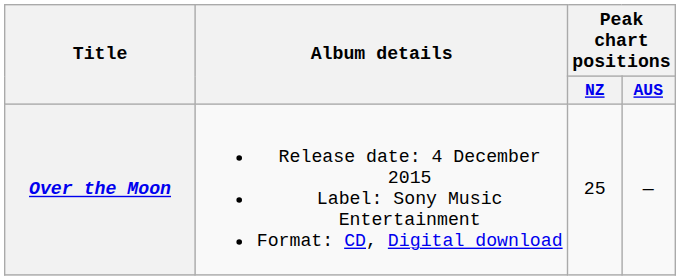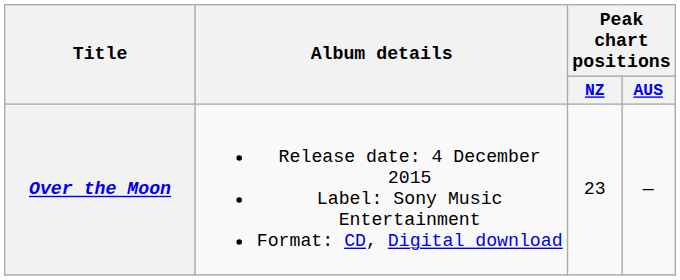 <table class="wikitable plainrowheaders" style="text-align:center;">
 <tr>
 <th scope="col" rowspan="2" style="width:10em;">Title</th>
 <th scope="col" rowspan="2" style="width:20em;">Album details</th>
 <th scope="col" colspan="2">Peak chart positions</th>
 </tr>
 <tr>
 <th scope="col" style="width:2.2em;font-size:90%;"><a href='#'>NZ</a></th>
 <th scope="col" style="width:2.2em;font-size:90%;"><a href='#'>AUS</a></th>
 </tr>
 <tr>
 <th scope="row"><em><a href='#'>Over the Moon</a></em></th>
 <td><br><ul><li>Release date: 4 December 2015</li><li>Label: Sony Music Entertainment</li><li>Format: <a href='#'>CD</a>, <a href='#'>Digital download</a></li></ul></td>
-<td>25</td>
+<td>23</td>
 <td>—</td>
 </tr>
 </table>
